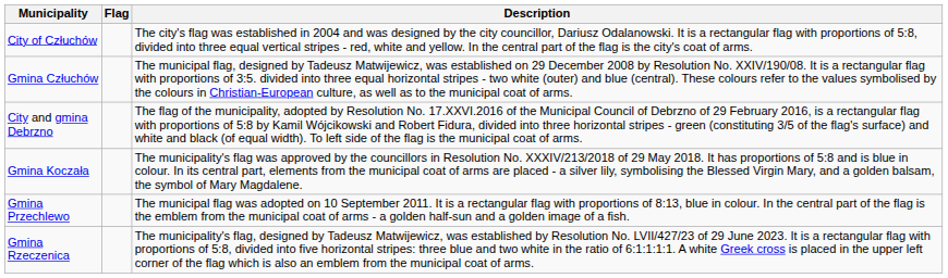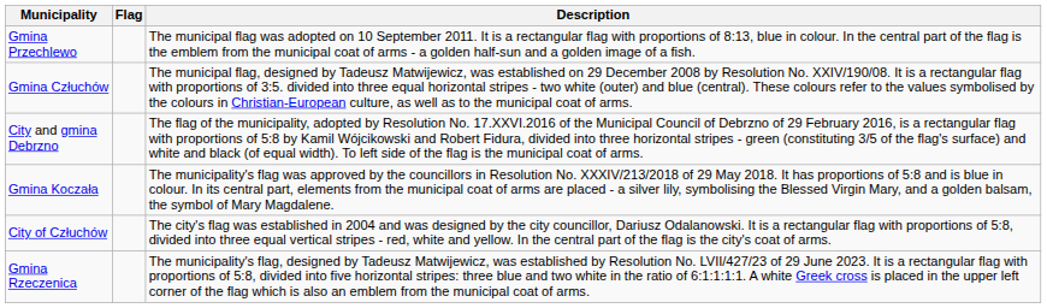 <table class="wikitable">
 <tr>
 <th>Municipality</th>
 <th>Flag</th>
 <th>Description</th>
 </tr>
 <tr>
-<td><a href='#'>City of Człuchów</a></td>
+<td><a href='#'>Gmina Przechlewo</a></td>
 <td></td>
-<td>The city's flag was established in 2004 and was designed by the city councillor, Dariusz Odalanowski. It is a rectangular flag with proportions of 5:8, divided into three equal vertical stripes - red, white and yellow. In the central part of the flag is the city's coat of arms.</td>
+<td>The municipal flag was adopted on 10 September 2011. It is a rectangular flag with proportions of 8:13, blue in colour. In the central part of the flag is the emblem from the municipal coat of arms - a golden half-sun and a golden image of a fish.</td>
 </tr>
 <tr>
 <td><a href='#'>Gmina Człuchów</a></td>
 <td></td>
 <td>The municipal flag, designed by Tadeusz Matwijewicz, was established on 29 December 2008 by Resolution No. XXIV/190/08. It is a rectangular flag with proportions of 3:5. divided into three equal horizontal stripes - two white (outer) and blue (central). These colours refer to the values symbolised by the colours in <a href='#'>Christian-European</a> culture, as well as to the municipal coat of arms.</td>
 </tr>
 <tr>
 <td><a href='#'>City</a> and <a href='#'>gmina Debrzno</a></td>
 <td></td>
 <td>The flag of the municipality, adopted by Resolution No. 17.XXVI.2016 of the Municipal Council of Debrzno of 29 February 2016, is a rectangular flag with proportions of 5:8 by Kamil Wójcikowski and Robert Fidura, divided into three horizontal stripes - green (constituting 3/5 of the flag's surface) and white and black (of equal width). To left side of the flag is the municipal coat of arms.</td>
 </tr>
 <tr>
 <td><a href='#'>Gmina Koczała</a></td>
 <td></td>
 <td>The municipality's flag was approved by the councillors in Resolution No. XXXIV/213/2018 of 29 May 2018. It has proportions of 5:8 and is blue in colour. In its central part, elements from the municipal coat of arms are placed - a silver lily, symbolising the Blessed Virgin Mary, and a golden balsam, the symbol of Mary Magdalene.</td>
 </tr>
 <tr>
-<td><a href='#'>Gmina Przechlewo</a></td>
+<td><a href='#'>City of Człuchów</a></td>
 <td></td>
-<td>The municipal flag was adopted on 10 September 2011. It is a rectangular flag with proportions of 8:13, blue in colour. In the central part of the flag is the emblem from the municipal coat of arms - a golden half-sun and a golden image of a fish.</td>
+<td>The city's flag was established in 2004 and was designed by the city councillor, Dariusz Odalanowski. It is a rectangular flag with proportions of 5:8, divided into three equal vertical stripes - red, white and yellow. In the central part of the flag is the city's coat of arms.</td>
 </tr>
 <tr>
 <td><a href='#'>Gmina Rzeczenica</a></td>
 <td></td>
 <td>The municipality's flag, designed by Tadeusz Matwijewicz, was established by Resolution No. LVII/427/23 of 29 June 2023. It is a rectangular flag with proportions of 5:8, divided into five horizontal stripes: three blue and two white in the ratio of 6:1:1:1:1. A white <a href='#'>Greek cross</a> is placed in the upper left corner of the flag which is also an emblem from the municipal coat of arms.</td>
 </tr>
 </table>
